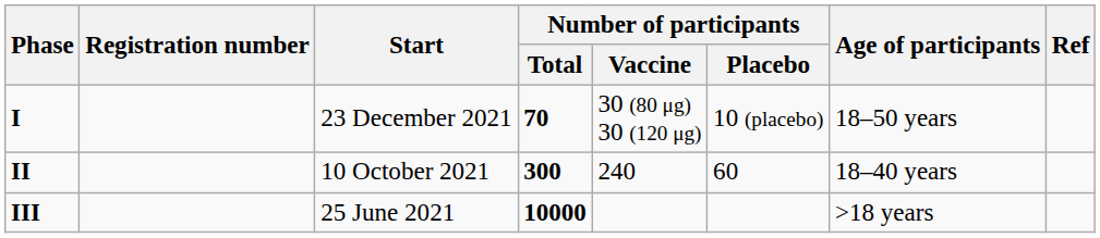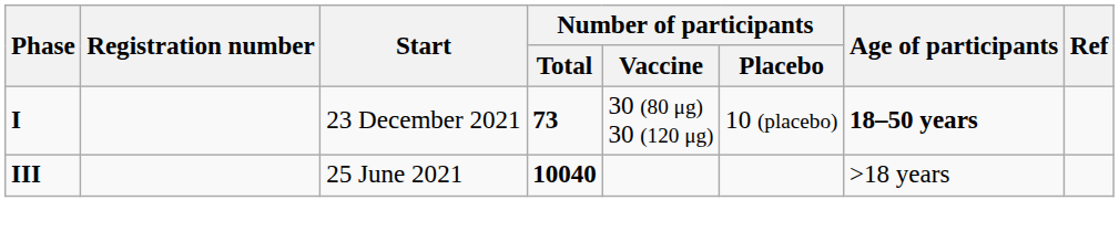 <table class="wikitable">
 <tr>
 <th rowspan="2">Phase</th>
 <th rowspan="2">Registration number</th>
 <th rowspan="2">Start</th>
 <th colspan="3">Number of participants</th>
 <th rowspan="2">Age of participants</th>
 <th rowspan="2">Ref</th>
 </tr>
 <tr>
 <th>Total</th>
 <th>Vaccine</th>
 <th>Placebo</th>
 </tr>
 <tr>
 <td><strong>I</strong></td>
 <td><strong></strong></td>
 <td>23 December 2021</td>
-<td><strong>70</strong></td>
+<td><strong>73</strong></td>
 <td>30 <small>(80 μg)</small><br>30 <small>(120 μg)</small></td>
 <td>10 <small>(placebo)</small></td>
-<td>18–50 years</td>
-<td></td>
-</tr>
-<tr>
-<td><strong>II</strong></td>
-<td></td>
-<td>10 October 2021</td>
-<td><strong>300</strong></td>
-<td>240</td>
-<td>60</td>
-<td>18–40 years</td>
+<td><strong>18–50 years</strong></td>
 <td></td>
 </tr>
 <tr>
 <td><strong>III</strong></td>
 <td></td>
 <td>25 June 2021</td>
-<td><strong>10000</strong></td>
+<td><strong>10040</strong></td>
 <td></td>
 <td></td>
 <td>>18 years</td>
 <td></td>
 </tr>
 </table>
